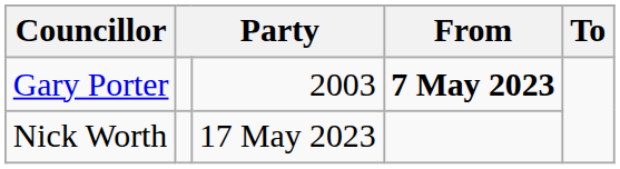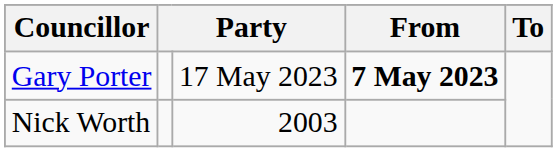 <table class=wikitable>
 <tr>
 <th>Councillor</th>
 <th colspan=2>Party</th>
 <th>From</th>
 <th>To</th>
 </tr>
 <tr>
 <td><a href='#'>Gary Porter</a></td>
 <td></td>
-<td align=right>2003</td>
+<td align=right>17 May 2023</td>
 <td align=right><strong>7 May 2023</strong></td>
 </tr>
 <tr>
 <td>Nick Worth</td>
 <td></td>
-<td align=right>17 May 2023</td>
+<td align=right>2003</td>
 <td align=right></td>
 </tr>
 </table>
